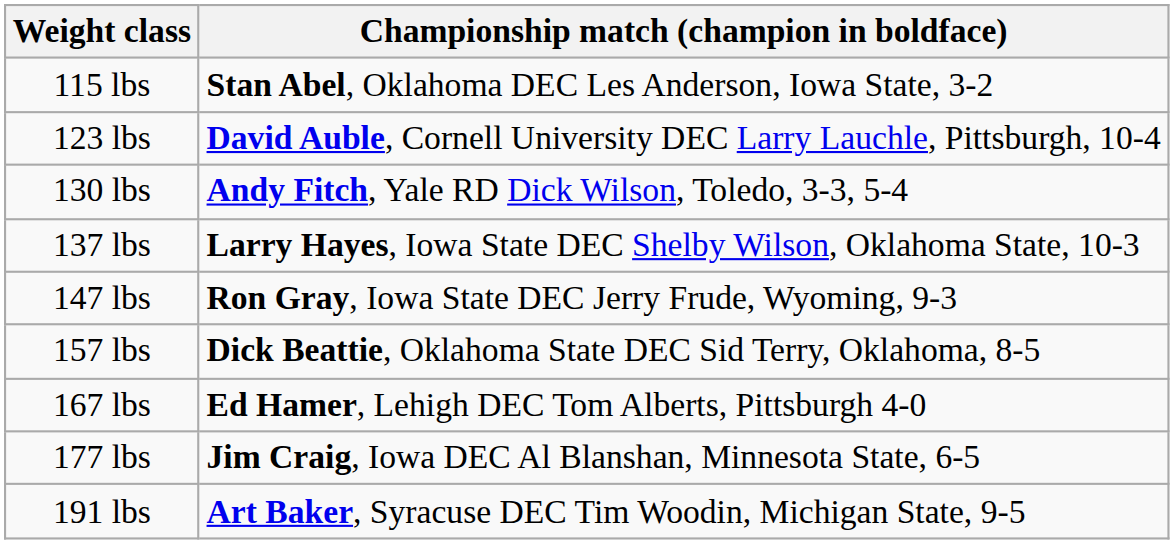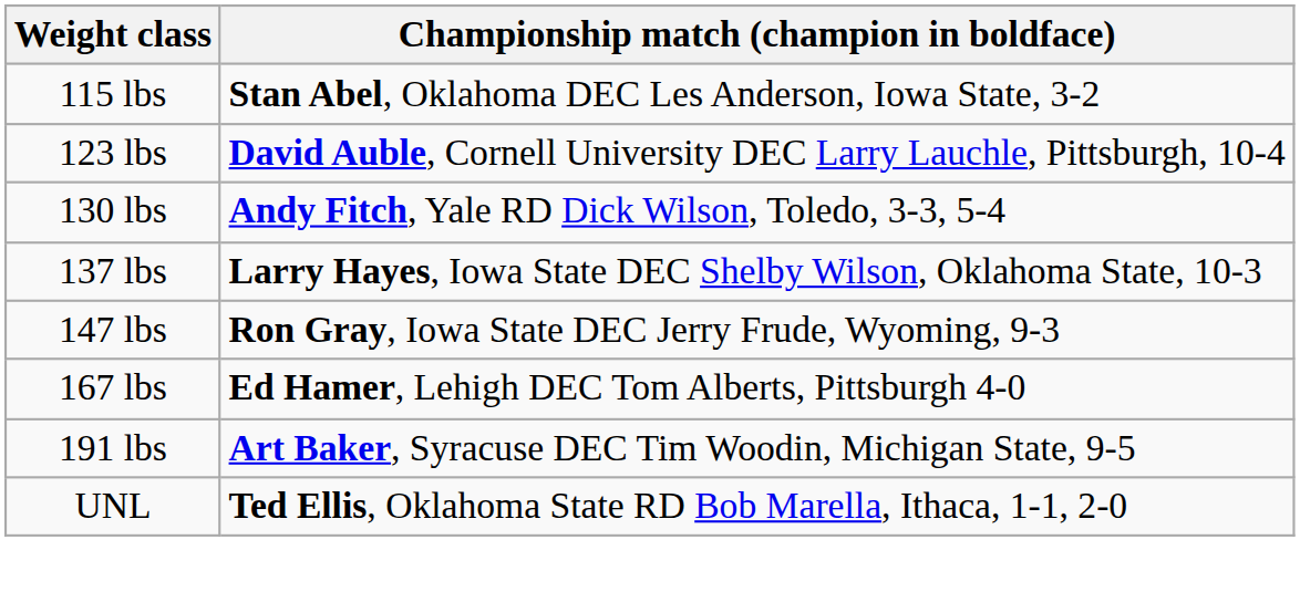 <table class="wikitable" style="text-align:center">
 <tr>
 <th>Weight class</th>
 <th>Championship match (champion in boldface)</th>
 </tr>
 <tr>
 <td>115 lbs</td>
 <td align="left"><strong>Stan Abel</strong>, Oklahoma DEC Les Anderson, Iowa State, 3-2</td>
 </tr>
 <tr>
 <td>123 lbs</td>
 <td align="left"><strong><a href='#'>David Auble</a></strong>, Cornell University DEC <a href='#'>Larry Lauchle</a>, Pittsburgh, 10-4</td>
 </tr>
 <tr>
 <td>130 lbs</td>
 <td align="left"><strong><a href='#'>Andy Fitch</a></strong>, Yale RD <a href='#'>Dick Wilson</a>, Toledo, 3-3, 5-4</td>
 </tr>
 <tr>
 <td>137 lbs</td>
 <td align="left"><strong>Larry Hayes</strong>, Iowa State DEC <a href='#'>Shelby Wilson</a>, Oklahoma State, 10-3</td>
 </tr>
 <tr>
 <td>147 lbs</td>
 <td align="left"><strong>Ron Gray</strong>, Iowa State DEC Jerry Frude, Wyoming, 9-3</td>
 </tr>
 <tr>
-<td>157 lbs</td>
-<td align="left"><strong>Dick Beattie</strong>, Oklahoma State DEC Sid Terry, Oklahoma, 8-5</td>
-</tr>
-<tr>
 <td>167 lbs</td>
 <td align="left"><strong>Ed Hamer</strong>, Lehigh DEC Tom Alberts, Pittsburgh 4-0</td>
-</tr>
-<tr>
-<td>177 lbs</td>
-<td align="left"><strong>Jim Craig</strong>, Iowa DEC Al Blanshan, Minnesota State, 6-5</td>
 </tr>
 <tr>
 <td>191 lbs</td>
 <td align="left"><strong><a href='#'>Art Baker</a></strong>, Syracuse DEC Tim Woodin, Michigan State, 9-5</td>
 </tr>
+<tr>
+<td>UNL</td>
+<td align="left"><strong>Ted Ellis</strong>, Oklahoma State RD <a href='#'>Bob Marella</a>, Ithaca, 1-1, 2-0</td>
+</tr>
 </table>
